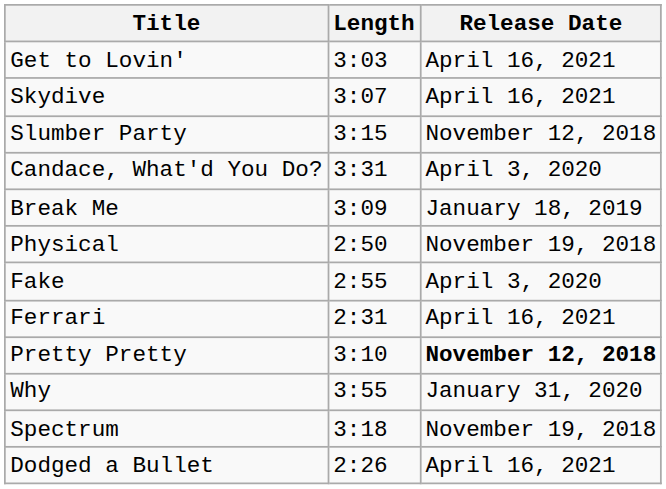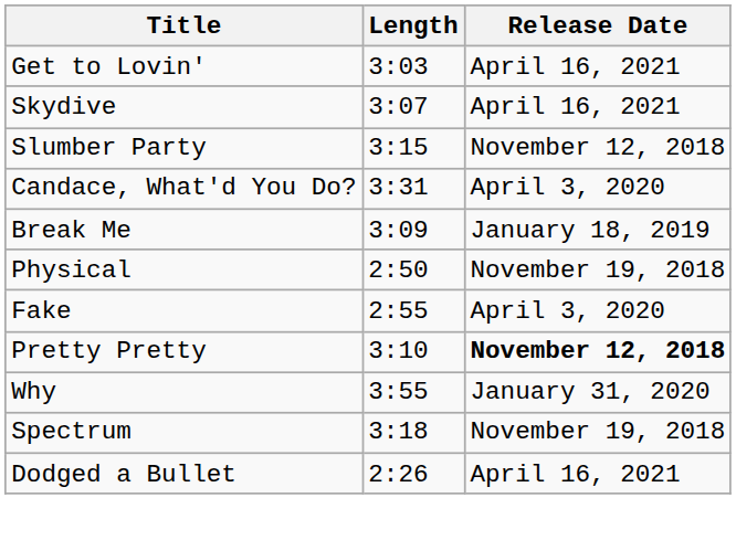 <table class="wikitable">
 <tr>
 <th>Title</th>
 <th>Length</th>
 <th>Release Date</th>
 </tr>
 <tr>
 <td>Get to Lovin'</td>
 <td>3:03</td>
 <td>April 16, 2021</td>
 </tr>
 <tr>
 <td>Skydive</td>
 <td>3:07</td>
 <td>April 16, 2021</td>
 </tr>
 <tr>
 <td>Slumber Party</td>
 <td>3:15</td>
 <td>November 12, 2018</td>
 </tr>
 <tr>
 <td>Candace, What'd You Do?</td>
 <td>3:31</td>
 <td>April 3, 2020</td>
 </tr>
 <tr>
 <td>Break Me</td>
 <td>3:09</td>
 <td>January 18, 2019</td>
 </tr>
 <tr>
 <td>Physical</td>
 <td>2:50</td>
 <td>November 19, 2018</td>
 </tr>
 <tr>
 <td>Fake</td>
 <td>2:55</td>
 <td>April 3, 2020</td>
 </tr>
 <tr>
-<td>Ferrari</td>
-<td>2:31</td>
-<td>April 16, 2021</td>
-</tr>
-<tr>
 <td>Pretty Pretty</td>
 <td>3:10</td>
 <td><strong>November 12, 2018</strong></td>
 </tr>
 <tr>
 <td>Why</td>
 <td>3:55</td>
 <td>January 31, 2020</td>
 </tr>
 <tr>
 <td>Spectrum</td>
 <td>3:18</td>
 <td>November 19, 2018</td>
 </tr>
 <tr>
 <td>Dodged a Bullet</td>
 <td>2:26</td>
 <td>April 16, 2021</td>
 </tr>
 </table>
